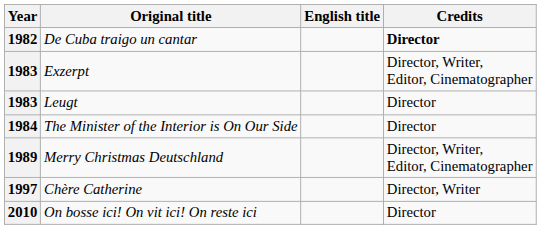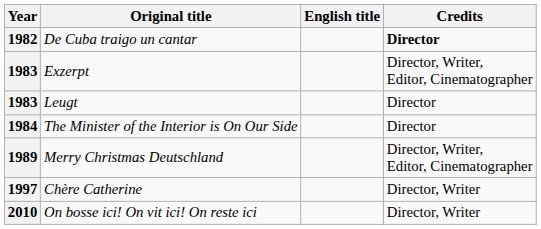 <table class="wikitable sortable">
 <tr>
 <th>Year</th>
 <th>Original title</th>
 <th>English title</th>
 <th>Credits</th>
 </tr>
 <tr>
 <th>1982</th>
 <td><em>De Cuba traigo un cantar</em></td>
 <td></td>
 <td><strong>Director</strong></td>
 </tr>
 <tr>
 <th>1983</th>
 <td><em>Exzerpt</em></td>
 <td></td>
 <td>Director, Writer,<br>Editor, Cinematographer</td>
 </tr>
 <tr>
 <th>1983</th>
 <td><em>Leugt</em></td>
 <td></td>
 <td>Director</td>
 </tr>
 <tr>
 <th>1984</th>
 <td><em>The Minister of the Interior is On Our Side</em></td>
 <td></td>
 <td>Director</td>
 </tr>
 <tr>
 <th>1989</th>
 <td><em>Merry Christmas Deutschland</em></td>
 <td></td>
 <td>Director, Writer,<br>Editor, Cinematographer</td>
 </tr>
 <tr>
 <th>1997</th>
 <td><em>Chère Catherine</em></td>
 <td></td>
 <td>Director, Writer</td>
 </tr>
 <tr>
 <th>2010</th>
 <td><em>On bosse ici! On vit ici! On reste ici</em></td>
 <td></td>
-<td>Director</td>
+<td>Director, Writer</td>
 </tr>
 </table>
